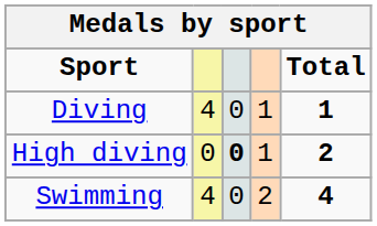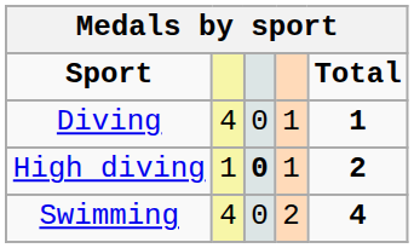 <table class="wikitable" style="font-size:95%">
 <tr style="background:#efefef;">
 <th colspan=5><strong>Medals by sport</strong></th>
 </tr>
 <tr align=center>
 <td><strong>Sport</strong></td>
 <td bgcolor=#f7f6a8></td>
 <td bgcolor=#dce5e5></td>
 <td bgcolor=#ffdab9></td>
 <td><strong>Total</strong></td>
 </tr>
 <tr align=center>
 <td><a href='#'>Diving</a></td>
 <td style="background:#F7F6A8;">4</td>
 <td style="background:#DCE5E5;">0</td>
 <td style="background:#FFDAB9;">1</td>
 <td><strong>1</strong></td>
 </tr>
 <tr align=center>
 <td><a href='#'>High diving</a></td>
-<td style="background:#F7F6A8;">0</td>
+<td style="background:#F7F6A8;">1</td>
 <td style="background:#DCE5E5;"><strong>0</strong></td>
 <td style="background:#FFDAB9;">1</td>
 <td><strong>2</strong></td>
 </tr>
 <tr align=center>
 <td><a href='#'>Swimming</a></td>
 <td style="background:#F7F6A8;">4</td>
 <td style="background:#DCE5E5;">0</td>
 <td style="background:#FFDAB9;">2</td>
 <td><strong>4</strong></td>
 </tr>
 </table>
